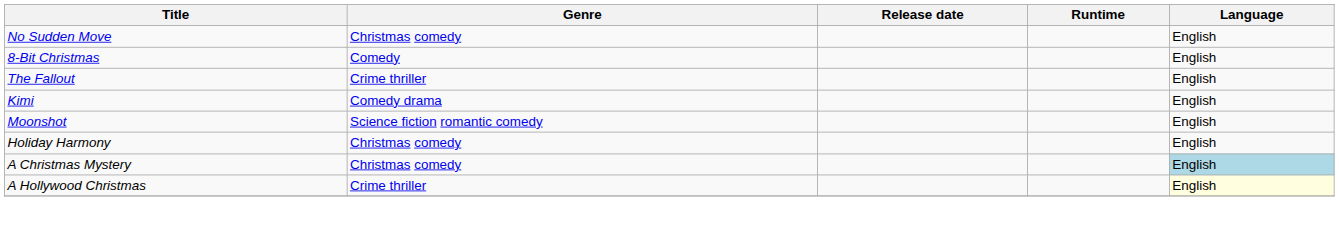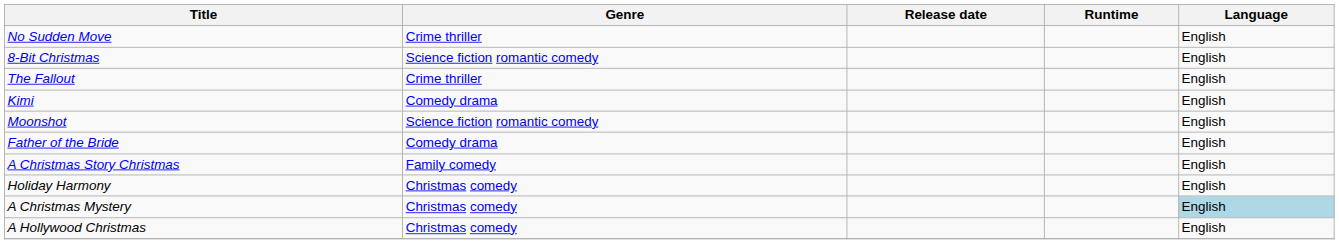 <table class="wikitable sortable" style="width:100%;">
 <tr>
 <th>Title</th>
 <th>Genre</th>
 <th>Release date</th>
 <th>Runtime</th>
 <th>Language</th>
 </tr>
 <tr>
 <td><em><a href='#'>No Sudden Move</a></em></td>
-<td><a href='#'>Christmas</a> <a href='#'>comedy</a></td>
+<td><a href='#'>Crime thriller</a></td>
 <td></td>
 <td></td>
 <td>English</td>
 </tr>
 <tr>
 <td><em><a href='#'>8-Bit Christmas</a></em></td>
-<td><a href='#'>Comedy</a></td>
+<td><a href='#'>Science fiction</a> <a href='#'>romantic comedy</a></td>
 <td></td>
 <td></td>
 <td>English</td>
 </tr>
 <tr>
 <td><em><a href='#'>The Fallout</a></em></td>
 <td><a href='#'>Crime thriller</a></td>
 <td></td>
 <td></td>
 <td>English</td>
 </tr>
 <tr>
 <td><em><a href='#'>Kimi</a></em></td>
 <td><a href='#'>Comedy drama</a></td>
 <td></td>
 <td></td>
 <td>English</td>
 </tr>
 <tr>
 <td><em><a href='#'>Moonshot</a></em></td>
 <td><a href='#'>Science fiction</a> <a href='#'>romantic comedy</a></td>
 <td></td>
 <td></td>
 <td>English</td>
 </tr>
 <tr>
+<td><em><a href='#'>Father of the Bride</a></em></td>
+<td><a href='#'>Comedy drama</a></td>
+<td></td>
+<td></td>
+<td>English</td>
+</tr>
+<tr>
+<td><em><a href='#'>A Christmas Story Christmas</a></em></td>
+<td><a href='#'>Family comedy</a></td>
+<td></td>
+<td></td>
+<td>English</td>
+</tr>
+<tr>
 <td><em>Holiday Harmony</em></td>
 <td><a href='#'>Christmas</a> <a href='#'>comedy</a></td>
 <td></td>
 <td></td>
 <td>English</td>
 </tr>
 <tr>
 <td><em>A Christmas Mystery</em></td>
 <td><a href='#'>Christmas</a> <a href='#'>comedy</a></td>
 <td></td>
 <td></td>
 <td style="background: lightblue;">English</td>
 </tr>
 <tr>
 <td><em>A Hollywood Christmas</em></td>
-<td><a href='#'>Crime thriller</a></td>
+<td><a href='#'>Christmas</a> <a href='#'>comedy</a></td>
 <td></td>
 <td></td>
-<td style="background: lightyellow;">English</td>
+<td>English</td>
 </tr>
 <tr>
 </tr>
 </table>
